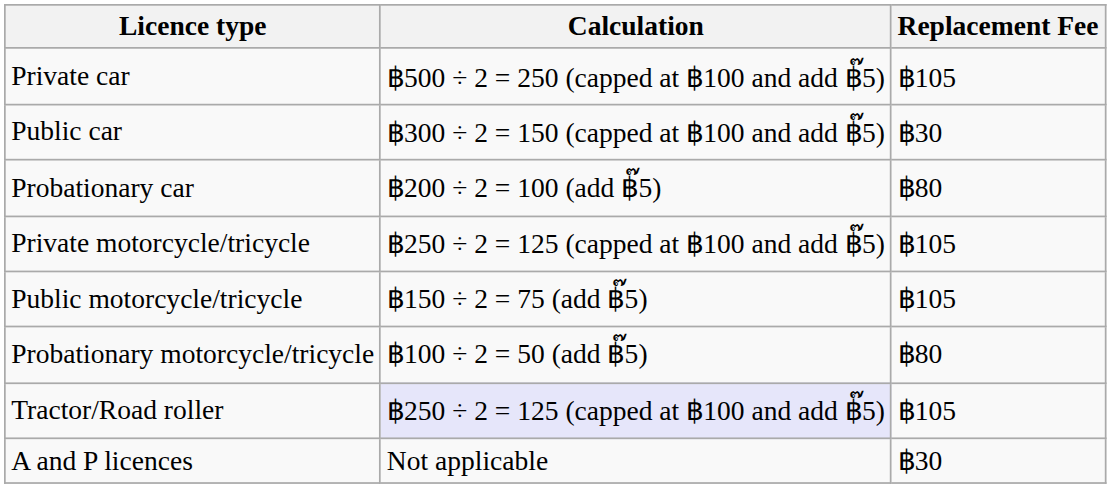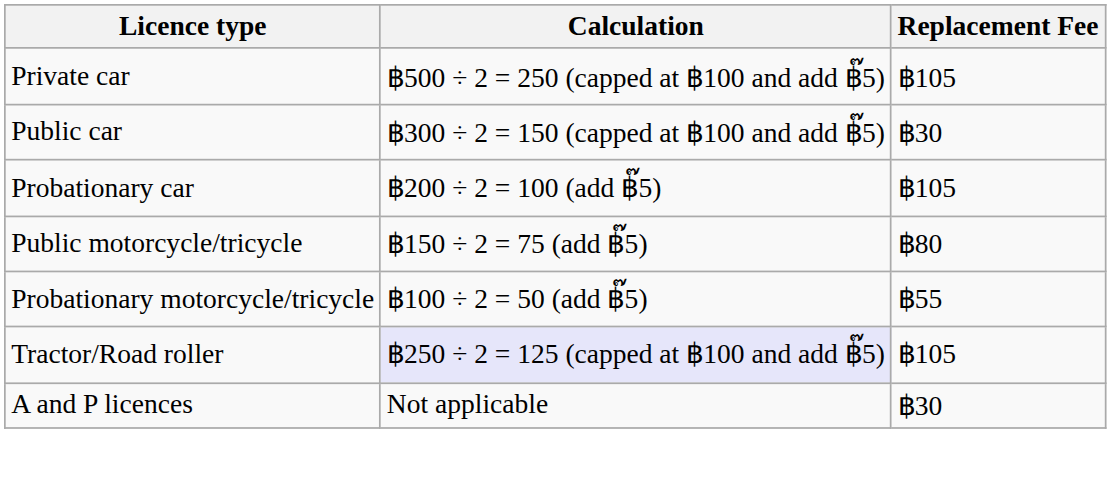 <table class="wikitable">
 <tr>
 <th>Licence type</th>
 <th>Calculation</th>
 <th>Replacement Fee</th>
 </tr>
 <tr>
 <td>Private car</td>
 <td>฿500 ÷ 2 = 250 (capped at ฿100 and add ฿๊5)</td>
 <td>฿105</td>
 </tr>
 <tr>
 <td>Public car</td>
 <td>฿300 ÷ 2 = 150 (capped at ฿100 and add ฿๊5)</td>
 <td>฿30</td>
 </tr>
 <tr>
 <td>Probationary car</td>
 <td>฿200 ÷ 2 = 100 (add ฿๊5)</td>
-<td>฿80</td>
-</tr>
-<tr>
-<td>Private motorcycle/tricycle</td>
-<td>฿250 ÷ 2 = 125 (capped at ฿100 and add ฿๊5)</td>
 <td>฿105</td>
 </tr>
 <tr>
 <td>Public motorcycle/tricycle</td>
 <td>฿150 ÷ 2 = 75 (add ฿๊5)</td>
-<td>฿105</td>
+<td>฿80</td>
 </tr>
 <tr>
 <td>Probationary motorcycle/tricycle</td>
 <td>฿100 ÷ 2 = 50 (add ฿๊5)</td>
-<td>฿80</td>
+<td>฿55</td>
 </tr>
 <tr>
 <td>Tractor/Road roller</td>
 <td style="background: lavender;">฿250 ÷ 2 = 125 (capped at ฿100 and add ฿๊5)</td>
 <td>฿105</td>
 </tr>
 <tr>
 <td>A and P licences</td>
 <td>Not applicable</td>
 <td>฿30</td>
 </tr>
 </table>
